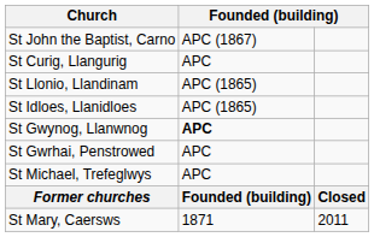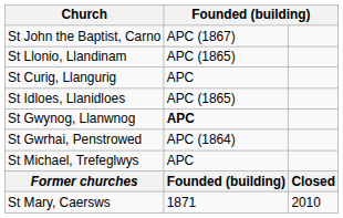 <table class="wikitable">
 <tr>
 <th>Church</th>
 <th colspan="2">Founded (building)</th>
 </tr>
 <tr>
 <td>St John the Baptist, Carno</td>
 <td>APC (1867)</td>
 <td></td>
 </tr>
 <tr>
-<td>St Curig, Llangurig</td>
-<td>APC</td>
+<td>St Llonio, Llandinam</td>
+<td>APC (1865)</td>
 <td></td>
 </tr>
 <tr>
-<td>St Llonio, Llandinam</td>
-<td>APC (1865)</td>
+<td>St Curig, Llangurig</td>
+<td>APC</td>
 <td></td>
 </tr>
 <tr>
 <td>St Idloes, Llanidloes</td>
 <td>APC (1865)</td>
 <td></td>
 </tr>
 <tr>
 <td>St Gwynog, Llanwnog</td>
 <td><strong>APC</strong></td>
 <td></td>
 </tr>
 <tr>
 <td>St Gwrhai, Penstrowed</td>
-<td>APC</td>
+<td>APC (1864)</td>
 <td></td>
 </tr>
 <tr>
 <td>St Michael, Trefeglwys</td>
 <td>APC</td>
 <td></td>
 </tr>
 <tr>
 <th><em>Former churches</em></th>
 <th>Founded (building)</th>
 <th>Closed</th>
 </tr>
 <tr>
 <td>St Mary, Caersws</td>
 <td>1871</td>
-<td>2011</td>
+<td>2010</td>
 </tr>
 </table>
